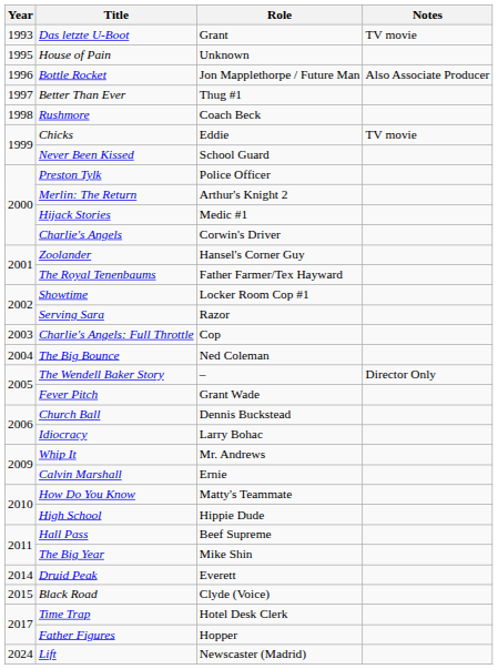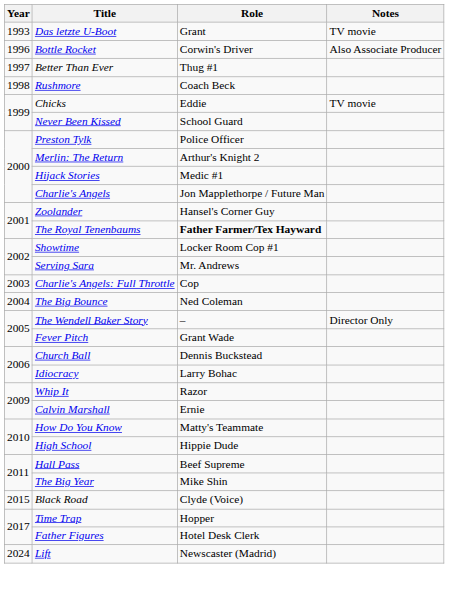 <table class="wikitable sortable">
 <tr>
 <th>Year</th>
 <th>Title</th>
 <th>Role</th>
 <th class="unsortable">Notes</th>
 </tr>
 <tr>
 <td>1993</td>
 <td><em><a href='#'>Das letzte U-Boot</a></em></td>
 <td>Grant</td>
 <td>TV movie</td>
 </tr>
 <tr>
-<td>1995</td>
-<td><em>House of Pain</em></td>
-<td>Unknown</td>
-<td></td>
-</tr>
-<tr>
 <td>1996</td>
 <td><em><a href='#'>Bottle Rocket</a></em></td>
-<td>Jon Mapplethorpe / Future Man</td>
+<td>Corwin's Driver</td>
 <td>Also Associate Producer</td>
 </tr>
 <tr>
 <td>1997</td>
 <td><em>Better Than Ever</em></td>
 <td>Thug #1</td>
 <td></td>
 </tr>
 <tr>
 <td>1998</td>
 <td><em><a href='#'>Rushmore</a></em></td>
 <td>Coach Beck</td>
 <td></td>
 </tr>
 <tr>
 <td rowspan="2">1999</td>
 <td><em>Chicks</em></td>
 <td>Eddie</td>
 <td>TV movie</td>
 </tr>
 <tr>
 <td><em><a href='#'>Never Been Kissed</a></em></td>
 <td>School Guard</td>
 <td></td>
 </tr>
 <tr>
 <td rowspan="4">2000</td>
 <td><em><a href='#'>Preston Tylk</a></em></td>
 <td>Police Officer</td>
 <td></td>
 </tr>
 <tr>
 <td><em><a href='#'>Merlin: The Return</a></em></td>
 <td>Arthur's Knight 2</td>
 <td></td>
 </tr>
 <tr>
 <td><em><a href='#'>Hijack Stories</a></em></td>
 <td>Medic #1</td>
 <td></td>
 </tr>
 <tr>
 <td><em><a href='#'>Charlie's Angels</a></em></td>
-<td>Corwin's Driver</td>
+<td>Jon Mapplethorpe / Future Man</td>
 <td></td>
 </tr>
 <tr>
 <td rowspan="2">2001</td>
 <td><em><a href='#'>Zoolander</a></em></td>
 <td>Hansel's Corner Guy</td>
 <td></td>
 </tr>
 <tr>
 <td><em><a href='#'>The Royal Tenenbaums</a></em></td>
-<td>Father Farmer/Tex Hayward</td>
+<td><strong>Father Farmer/Tex Hayward</strong></td>
 <td></td>
 </tr>
 <tr>
 <td rowspan="2">2002</td>
 <td><em><a href='#'>Showtime</a></em></td>
 <td>Locker Room Cop #1</td>
 <td></td>
 </tr>
 <tr>
 <td><em><a href='#'>Serving Sara</a></em></td>
-<td>Razor</td>
+<td>Mr. Andrews</td>
 <td></td>
 </tr>
 <tr>
 <td>2003</td>
 <td><em><a href='#'>Charlie's Angels: Full Throttle</a></em></td>
 <td>Cop</td>
 <td></td>
 </tr>
 <tr>
 <td>2004</td>
 <td><em><a href='#'>The Big Bounce</a></em></td>
 <td>Ned Coleman</td>
 <td></td>
 </tr>
 <tr>
 <td rowspan="2">2005</td>
 <td><em><a href='#'>The Wendell Baker Story</a></em></td>
 <td>–</td>
 <td>Director Only</td>
 </tr>
 <tr>
 <td><em><a href='#'>Fever Pitch</a></em></td>
 <td>Grant Wade</td>
 <td></td>
 </tr>
 <tr>
 <td rowspan="2">2006</td>
 <td><em><a href='#'>Church Ball</a></em></td>
 <td>Dennis Buckstead</td>
 <td></td>
 </tr>
 <tr>
 <td><em><a href='#'>Idiocracy</a></em></td>
 <td>Larry Bohac</td>
 <td></td>
 </tr>
 <tr>
 <td rowspan="2">2009</td>
 <td><em><a href='#'>Whip It</a></em></td>
-<td>Mr. Andrews</td>
+<td>Razor</td>
 <td></td>
 </tr>
 <tr>
 <td><em><a href='#'>Calvin Marshall</a></em></td>
 <td>Ernie</td>
 <td></td>
 </tr>
 <tr>
 <td rowspan="2">2010</td>
 <td><em><a href='#'>How Do You Know</a></em></td>
 <td>Matty's Teammate</td>
 <td></td>
 </tr>
 <tr>
 <td><em><a href='#'>High School</a></em></td>
 <td>Hippie Dude</td>
 <td></td>
 </tr>
 <tr>
 <td rowspan="2">2011</td>
 <td><em><a href='#'>Hall Pass</a></em></td>
 <td>Beef Supreme</td>
 <td></td>
 </tr>
 <tr>
 <td><em><a href='#'>The Big Year</a></em></td>
 <td>Mike Shin</td>
 <td></td>
 </tr>
 <tr>
-<td>2014</td>
-<td><em><a href='#'>Druid Peak</a></em></td>
-<td>Everett</td>
-<td></td>
-</tr>
-<tr>
 <td>2015</td>
 <td><em>Black Road</em></td>
 <td>Clyde (Voice)</td>
 <td></td>
 </tr>
 <tr>
 <td rowspan="2">2017</td>
 <td><em><a href='#'>Time Trap</a></em></td>
-<td>Hotel Desk Clerk</td>
+<td>Hopper</td>
 <td></td>
 </tr>
 <tr>
 <td><em><a href='#'>Father Figures</a></em></td>
-<td>Hopper</td>
+<td>Hotel Desk Clerk</td>
 <td></td>
 </tr>
 <tr>
 <td rowspan="2">2024</td>
 <td><em><a href='#'>Lift</a></em></td>
 <td>Newscaster (Madrid)</td>
 <td></td>
 </tr>
 </table>
